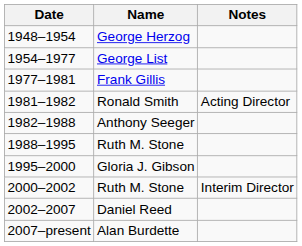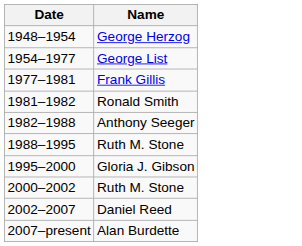 <table class="wikitable sortable">
 <tr>
 <th>Date</th>
 <th>Name</th>
-<th class="unsortable">Notes</th>
 </tr>
 <tr>
 <td>1948–1954</td>
 <td data-sort-value="Herzog, George"><a href='#'>George Herzog</a></td>
-<td></td>
 </tr>
 <tr>
 <td>1954–1977</td>
 <td data-sort-value="List, George"><a href='#'>George List</a></td>
-<td></td>
 </tr>
 <tr>
 <td>1977–1981</td>
 <td data-sort-value="Gillis, Frank"><a href='#'>Frank Gillis</a></td>
-<td></td>
 </tr>
 <tr>
 <td>1981–1982</td>
 <td data-sort-value="Smith, Ronald">Ronald Smith</td>
-<td>Acting Director</td>
 </tr>
 <tr>
 <td>1982–1988</td>
 <td data-sort-value="Seeger, Anthony">Anthony Seeger</td>
-<td></td>
 </tr>
 <tr>
 <td>1988–1995</td>
 <td data-sort-value="Stone, Ruth M.">Ruth M. Stone</td>
-<td></td>
 </tr>
 <tr>
 <td>1995–2000</td>
 <td data-sort-value="Gibson, Gloria J.">Gloria J. Gibson</td>
-<td></td>
 </tr>
 <tr>
 <td>2000–2002</td>
 <td data-sort-value="Stone, Ruth M.">Ruth M. Stone</td>
-<td>Interim Director</td>
 </tr>
 <tr>
 <td>2002–2007</td>
 <td data-sort-value="Reed, Daniel">Daniel Reed</td>
-<td></td>
 </tr>
 <tr>
 <td>2007–present</td>
 <td data-sort-value="Burdette, Alan">Alan Burdette</td>
-<td></td>
 </tr>
 </table>
